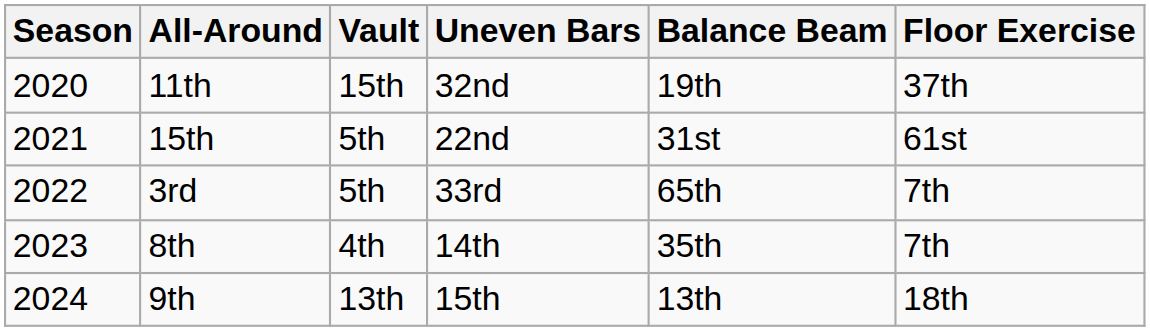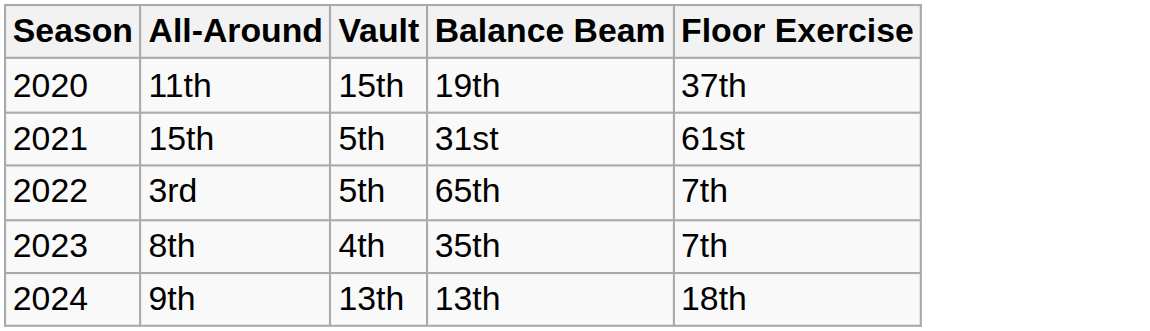 <table class="wikitable">
 <tr>
 <th>Season</th>
 <th>All-Around</th>
 <th>Vault</th>
-<th>Uneven Bars</th>
 <th>Balance Beam</th>
 <th>Floor Exercise</th>
 </tr>
 <tr>
 <td>2020</td>
 <td>11th</td>
 <td>15th</td>
-<td>32nd</td>
 <td>19th</td>
 <td>37th</td>
 </tr>
 <tr>
 <td>2021</td>
 <td>15th</td>
 <td>5th</td>
-<td>22nd</td>
 <td>31st</td>
 <td>61st</td>
 </tr>
 <tr>
 <td>2022</td>
 <td>3rd</td>
 <td>5th</td>
-<td>33rd</td>
 <td>65th</td>
 <td>7th</td>
 </tr>
 <tr>
 <td>2023</td>
 <td>8th</td>
 <td>4th</td>
-<td>14th</td>
 <td>35th</td>
 <td>7th</td>
 </tr>
 <tr>
 <td>2024</td>
 <td>9th</td>
 <td>13th</td>
-<td>15th</td>
 <td>13th</td>
 <td>18th</td>
 </tr>
 </table>
